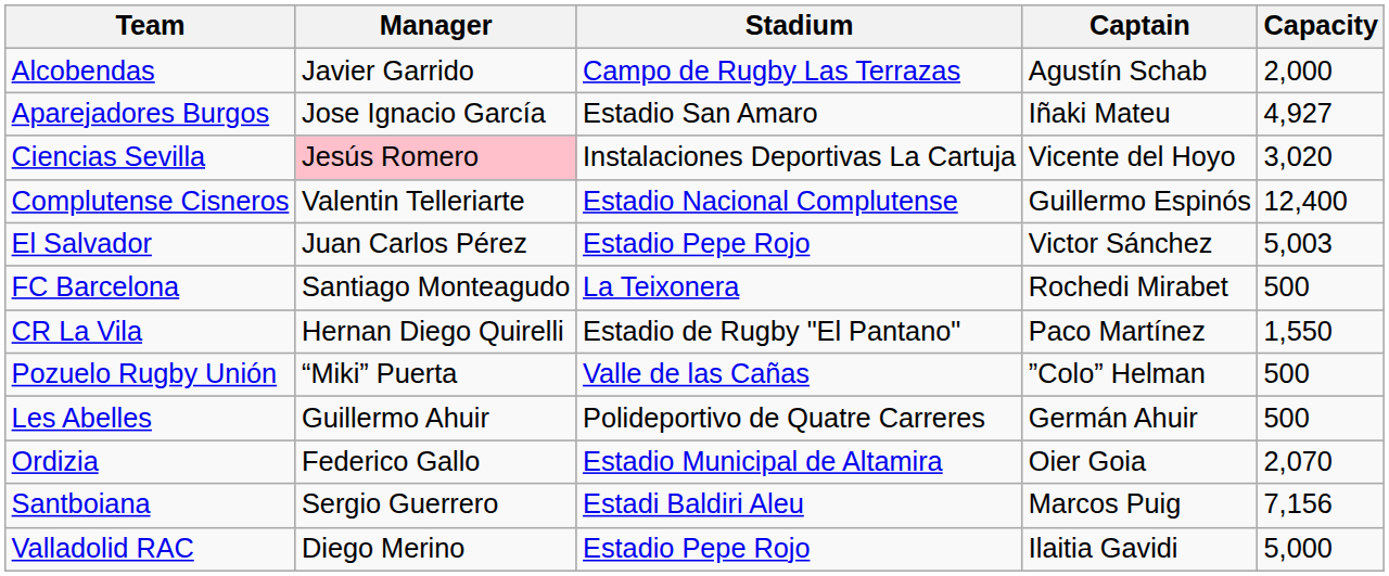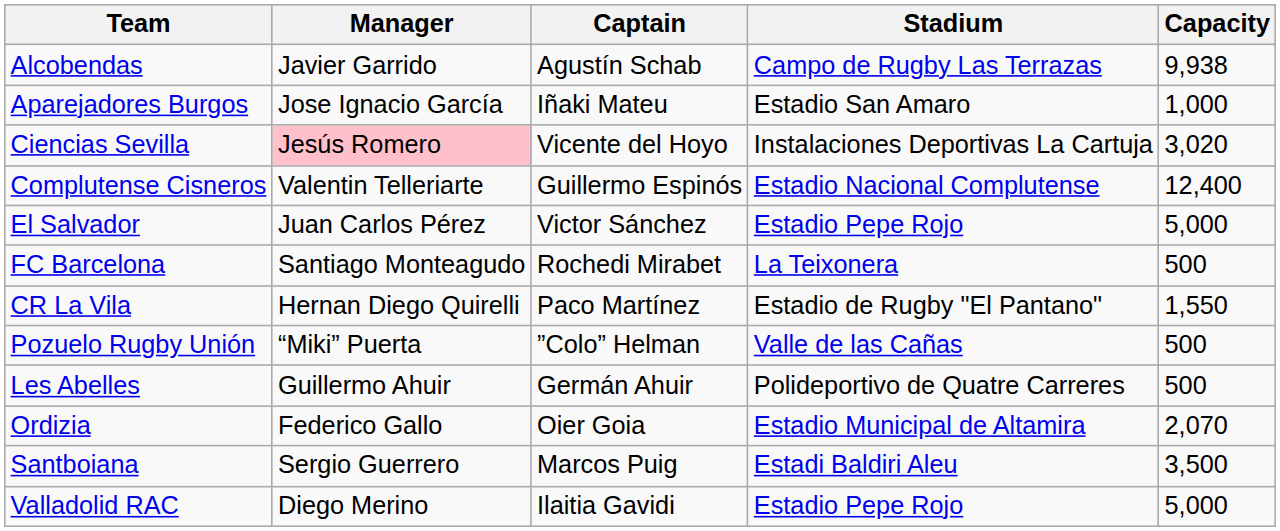 <table class="wikitable sortable">
 <tr>
 <th>Team</th>
 <th>Manager</th>
+<th>Captain</th>
 <th>Stadium</th>
-<th>Captain</th>
 <th>Capacity</th>
 </tr>
 <tr>
 <td><a href='#'>Alcobendas</a></td>
 <td>Javier Garrido</td>
+<td>Agustín Schab</td>
 <td><a href='#'>Campo de Rugby Las Terrazas</a></td>
-<td>Agustín Schab</td>
-<td>2,000</td>
+<td>9,938</td>
 </tr>
 <tr>
 <td><a href='#'>Aparejadores Burgos</a></td>
 <td>Jose Ignacio García</td>
+<td>Iñaki Mateu</td>
 <td>Estadio San Amaro</td>
-<td>Iñaki Mateu</td>
-<td>4,927</td>
+<td>1,000</td>
 </tr>
 <tr>
 <td><a href='#'>Ciencias Sevilla</a></td>
 <td style="background: pink;">Jesús Romero</td>
+<td>Vicente del Hoyo</td>
 <td>Instalaciones Deportivas La Cartuja</td>
-<td>Vicente del Hoyo</td>
 <td>3,020</td>
 </tr>
 <tr>
 <td><a href='#'>Complutense Cisneros</a></td>
 <td>Valentin Telleriarte</td>
+<td>Guillermo Espinós</td>
 <td><a href='#'>Estadio Nacional Complutense</a></td>
-<td>Guillermo Espinós</td>
 <td>12,400</td>
 </tr>
 <tr>
 <td><a href='#'>El Salvador</a></td>
 <td>Juan Carlos Pérez</td>
+<td>Victor Sánchez</td>
 <td><a href='#'>Estadio Pepe Rojo</a></td>
-<td>Victor Sánchez</td>
-<td>5,003</td>
+<td>5,000</td>
 </tr>
 <tr>
 <td><a href='#'>FC Barcelona</a></td>
 <td>Santiago Monteagudo</td>
+<td>Rochedi Mirabet</td>
 <td><a href='#'>La Teixonera</a></td>
-<td>Rochedi Mirabet</td>
 <td>500</td>
 </tr>
 <tr>
 <td><a href='#'>CR La Vila</a></td>
 <td>Hernan Diego Quirelli</td>
+<td>Paco Martínez</td>
 <td>Estadio de Rugby "El Pantano"</td>
-<td>Paco Martínez</td>
 <td>1,550</td>
 </tr>
 <tr>
 <td><a href='#'>Pozuelo Rugby Unión</a></td>
 <td>“Miki” Puerta</td>
+<td>”Colo” Helman</td>
 <td><a href='#'>Valle de las Cañas</a></td>
-<td>”Colo” Helman</td>
 <td>500</td>
 </tr>
 <tr>
 <td><a href='#'>Les Abelles</a></td>
 <td>Guillermo Ahuir</td>
+<td>Germán Ahuir</td>
 <td>Polideportivo de Quatre Carreres</td>
-<td>Germán Ahuir</td>
 <td>500</td>
 </tr>
 <tr>
 <td><a href='#'>Ordizia</a></td>
 <td>Federico Gallo</td>
+<td>Oier Goia</td>
 <td><a href='#'>Estadio Municipal de Altamira</a></td>
-<td>Oier Goia</td>
 <td>2,070</td>
 </tr>
 <tr>
 <td><a href='#'>Santboiana</a></td>
 <td>Sergio Guerrero</td>
+<td>Marcos Puig</td>
 <td><a href='#'>Estadi Baldiri Aleu</a></td>
-<td>Marcos Puig</td>
-<td>7,156</td>
+<td>3,500</td>
 </tr>
 <tr>
 <td><a href='#'>Valladolid RAC</a></td>
 <td>Diego Merino</td>
+<td>Ilaitia Gavidi</td>
 <td><a href='#'>Estadio Pepe Rojo</a></td>
-<td>Ilaitia Gavidi</td>
 <td>5,000</td>
 </tr>
 </table>
